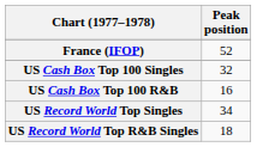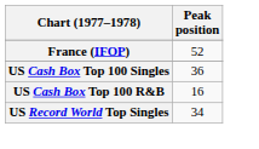 <table class="wikitable sortable plainrowheaders" style="text-align:center">
 <tr>
 <th scope="col">Chart (1977–1978)</th>
 <th scope="col">Peak<br>position</th>
 </tr>
 <tr>
 </tr>
 <tr>
 </tr>
 <tr>
 <th scope="row">France (<a href='#'>IFOP</a>)</th>
 <td>52</td>
 </tr>
 <tr>
 </tr>
 <tr>
 </tr>
 <tr>
 </tr>
 <tr>
 </tr>
 <tr>
 <th scope="row">US <em><a href='#'>Cash Box</a></em> Top 100 Singles</th>
-<td>32</td>
+<td>36</td>
 </tr>
 <tr>
 <th scope="row">US <em><a href='#'>Cash Box</a></em> Top 100 R&B</th>
 <td>16</td>
 </tr>
 <tr>
 <th scope="row">US <em><a href='#'>Record World</a></em> Top Singles</th>
 <td>34</td>
 </tr>
-<tr>
-<th scope="row">US <em><a href='#'>Record World</a></em> Top R&B Singles</th>
-<td>18</td>
-</tr>
 </table>
